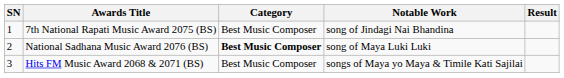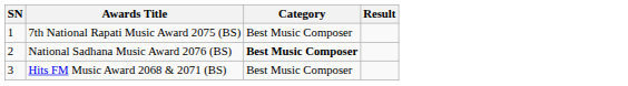 <table class="wikitable">
 <tr>
 <th>SN</th>
 <th>Awards Title</th>
 <th>Category</th>
-<th>Notable Work</th>
 <th>Result</th>
 </tr>
 <tr>
 <td>1</td>
 <td>7th National Rapati Music Award 2075 (BS)</td>
 <td>Best Music Composer</td>
-<td>song of Jindagi Nai Bhandina</td>
 <td></td>
 </tr>
 <tr>
 <td>2</td>
 <td>National Sadhana Music Award 2076 (BS)</td>
 <td><strong>Best Music Composer</strong></td>
-<td>song of Maya Luki Luki</td>
 <td></td>
 </tr>
 <tr>
 <td>3</td>
 <td><a href='#'>Hits FM</a> Music Award 2068 & 2071 (BS)</td>
 <td>Best Music Composer</td>
-<td>songs of Maya yo Maya & Timile Kati Sajilai</td>
 <td></td>
 </tr>
 </table>
